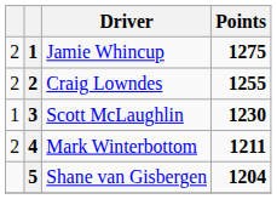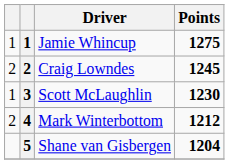 <table class="wikitable" style="font-size: 95%;">
 <tr>
 <th></th>
 <th></th>
 <th>Driver</th>
 <th>Points</th>
 </tr>
 <tr>
-<td align="left"> 2</td>
+<td align="left"> 1</td>
 <th>1</th>
 <td> <a href='#'>Jamie Whincup</a></td>
 <td align="right"><strong>1275</strong></td>
 </tr>
 <tr>
 <td align="left"> 2</td>
 <th>2</th>
 <td> <a href='#'>Craig Lowndes</a></td>
-<td align="right"><strong>1255</strong></td>
+<td align="right"><strong>1245</strong></td>
 </tr>
 <tr>
 <td align="left"> 1</td>
 <th>3</th>
 <td> <a href='#'>Scott McLaughlin</a></td>
 <td align="right"><strong>1230</strong></td>
 </tr>
 <tr>
 <td align="left"> 2</td>
 <th>4</th>
 <td> <a href='#'>Mark Winterbottom</a></td>
-<td align="right"><strong>1211</strong></td>
+<td align="right"><strong>1212</strong></td>
 </tr>
 <tr>
 <td align="left"></td>
 <th>5</th>
 <td> <a href='#'>Shane van Gisbergen</a></td>
 <td align="right"><strong>1204</strong></td>
 </tr>
 <tr>
 </tr>
 </table>
